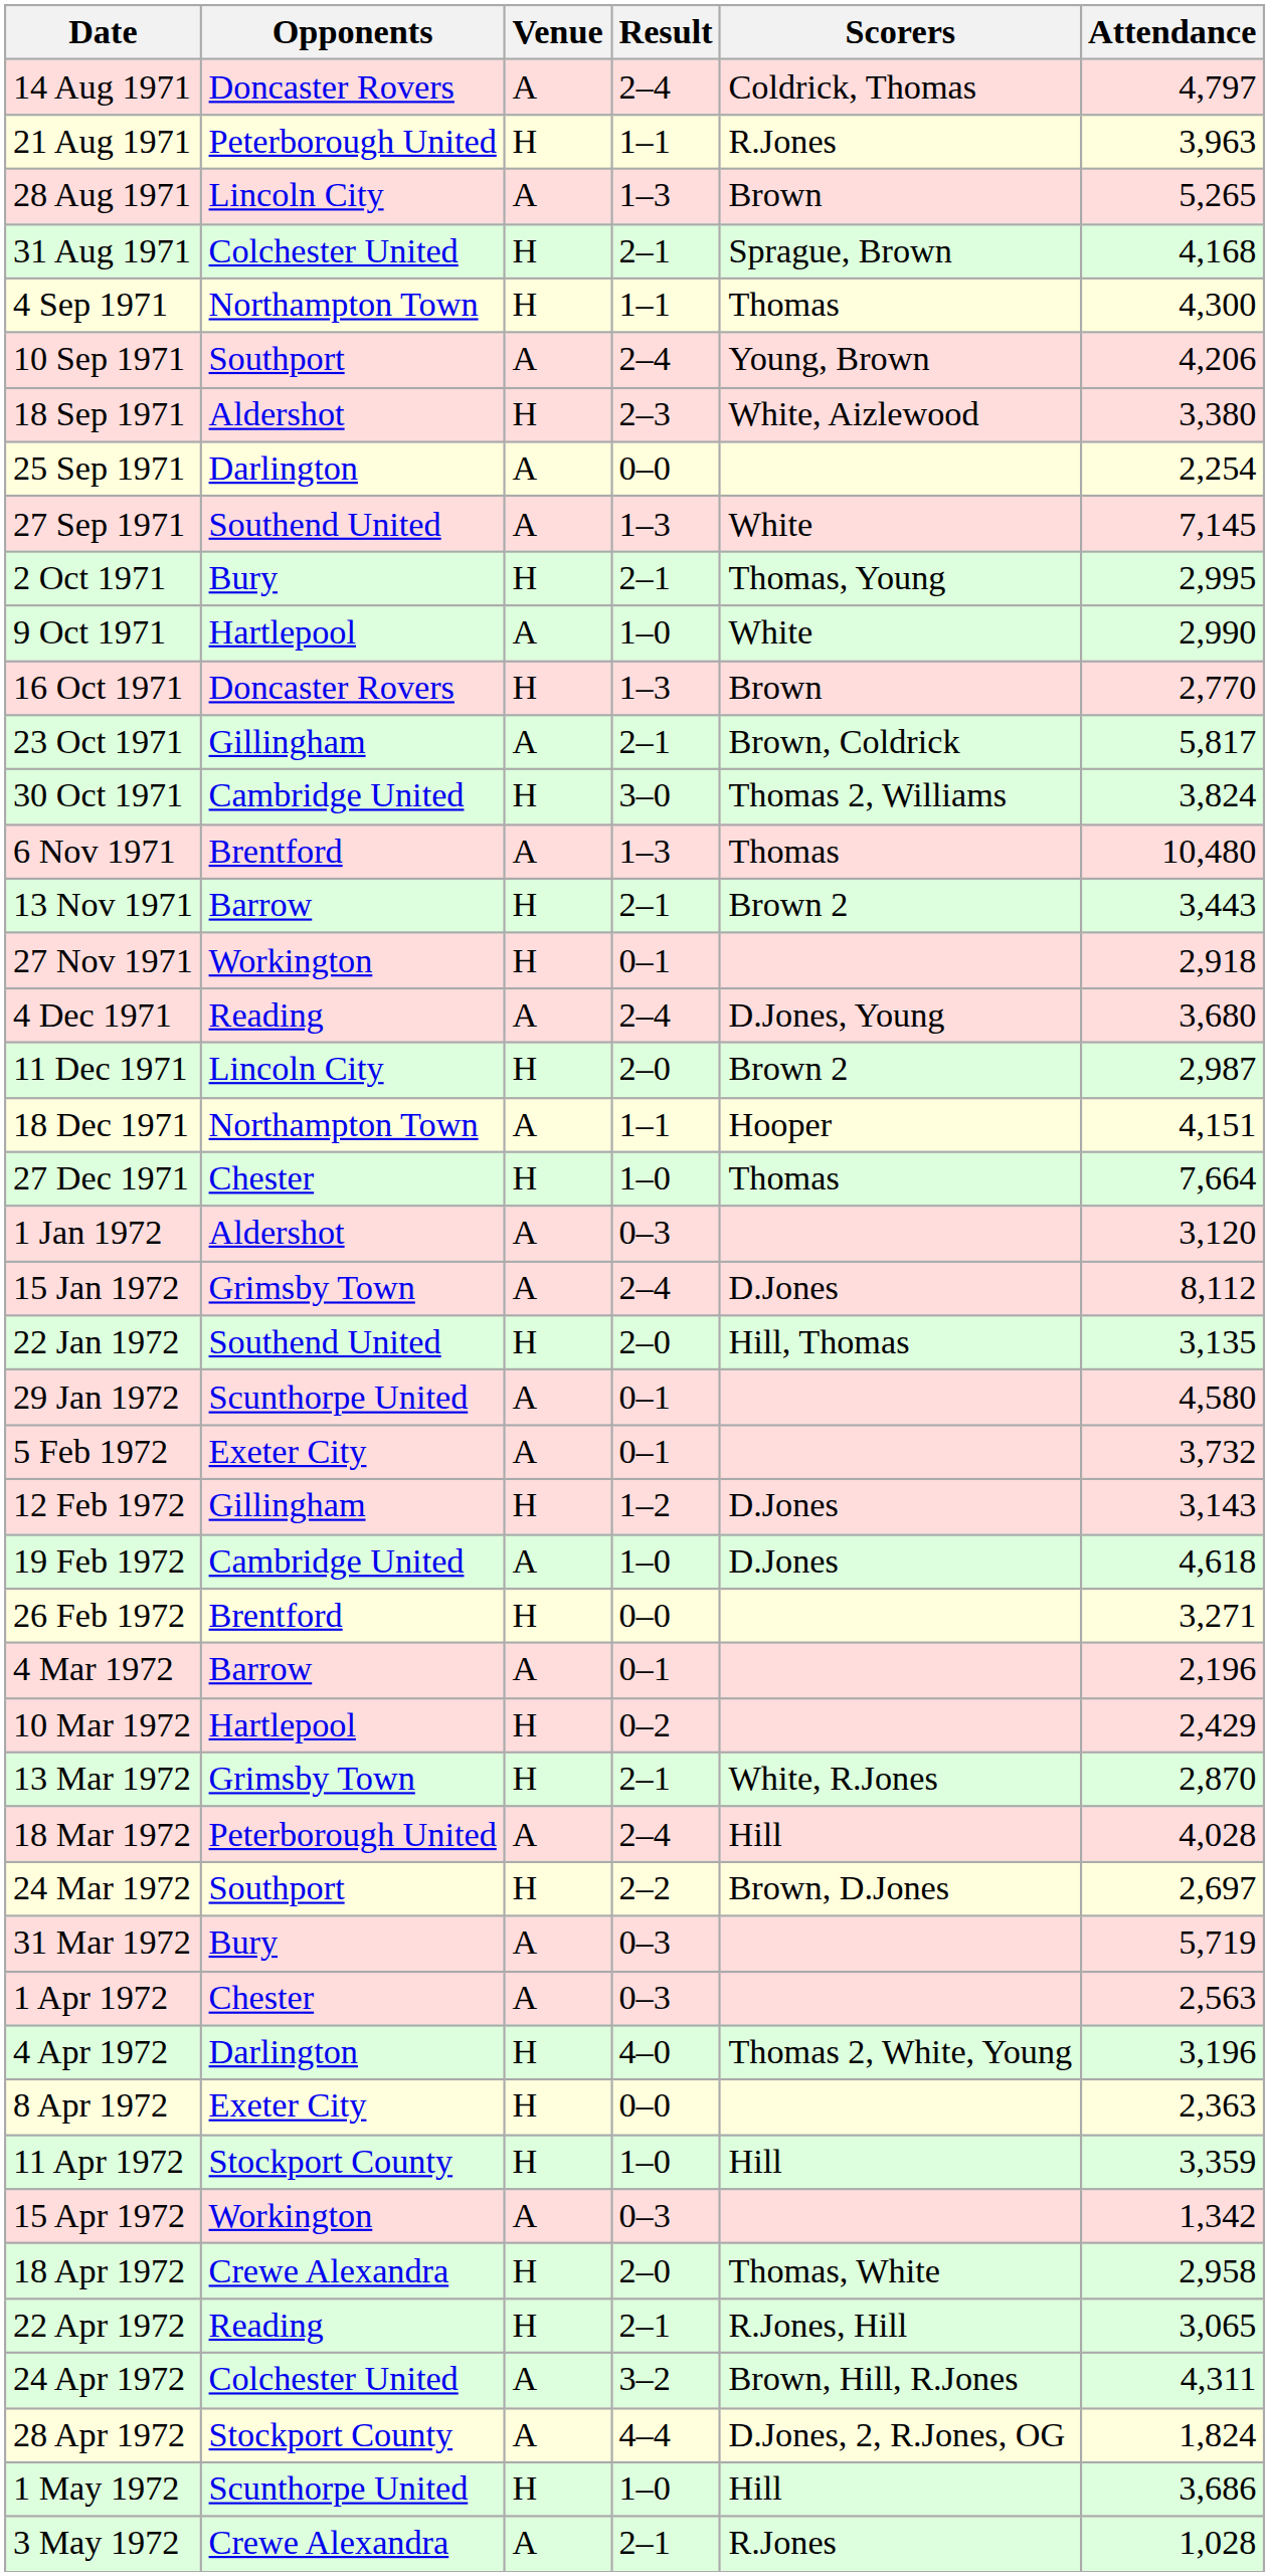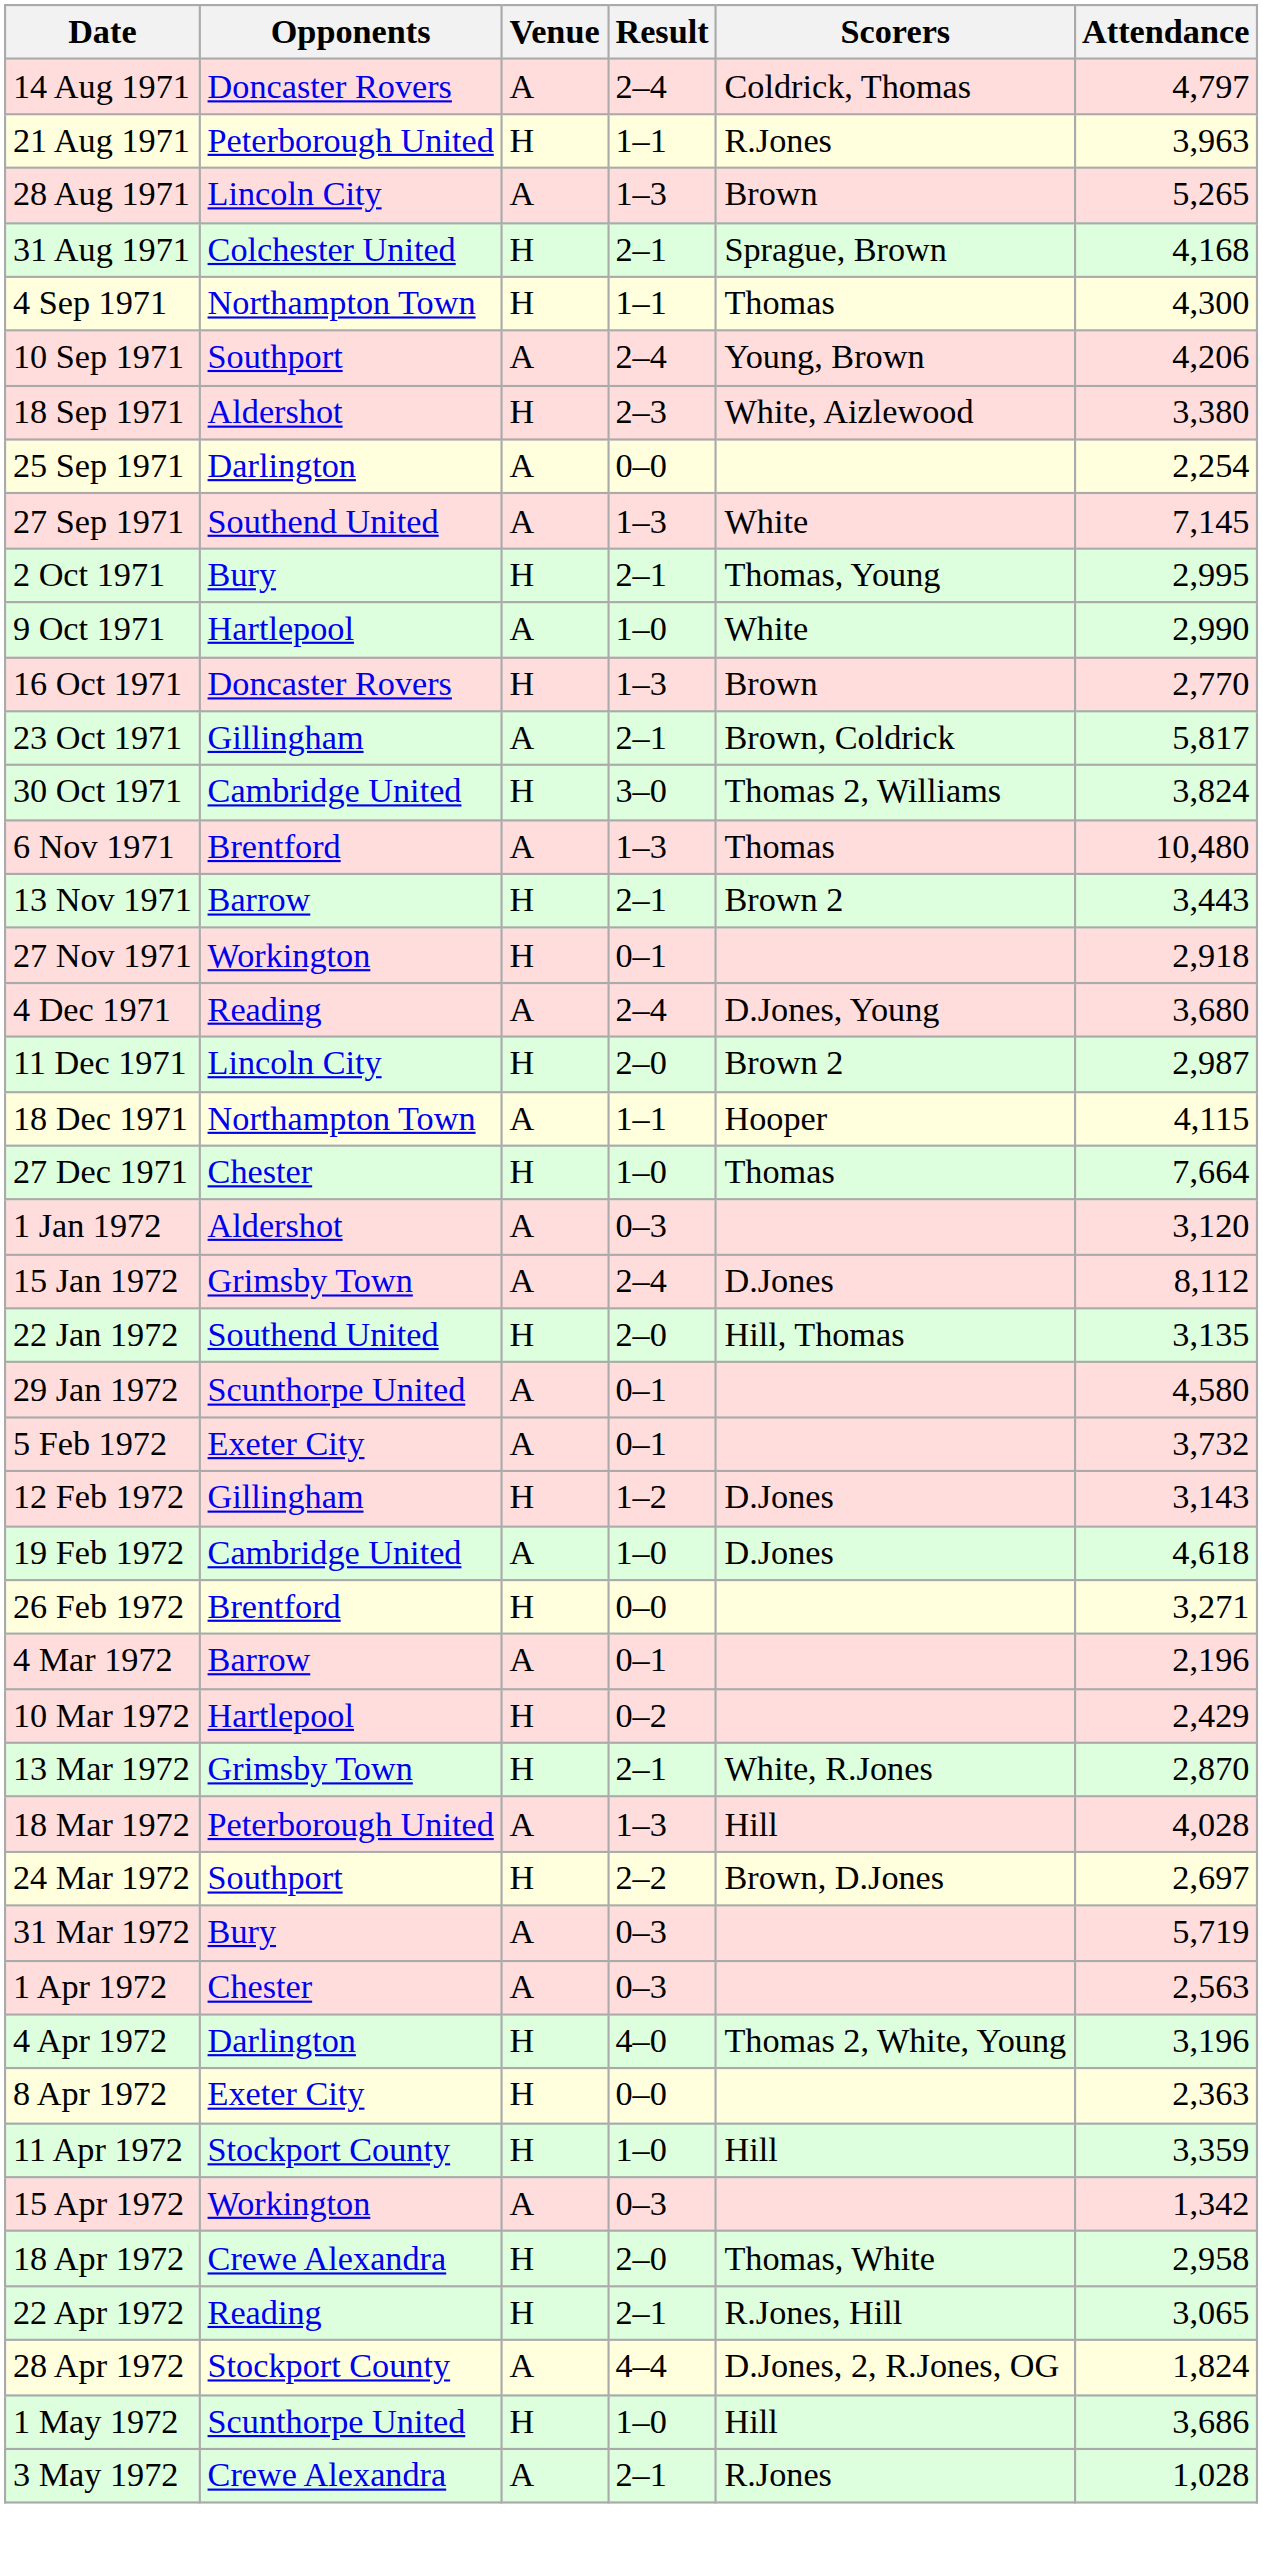 <table class="wikitable sortable">
 <tr>
 <th>Date</th>
 <th>Opponents</th>
 <th>Venue</th>
 <th>Result</th>
 <th>Scorers</th>
 <th>Attendance</th>
 </tr>
 <tr bgcolor="#ffdddd">
 <td>14 Aug 1971</td>
 <td><a href='#'>Doncaster Rovers</a></td>
 <td>A</td>
 <td>2–4</td>
 <td>Coldrick, Thomas</td>
 <td align="right">4,797</td>
 </tr>
 <tr bgcolor="#ffffdd">
 <td>21 Aug 1971</td>
 <td><a href='#'>Peterborough United</a></td>
 <td>H</td>
 <td>1–1</td>
 <td>R.Jones</td>
 <td align="right">3,963</td>
 </tr>
 <tr bgcolor="#ffdddd">
 <td>28 Aug 1971</td>
 <td><a href='#'>Lincoln City</a></td>
 <td>A</td>
 <td>1–3</td>
 <td>Brown</td>
 <td align="right">5,265</td>
 </tr>
 <tr bgcolor="#ddffdd">
 <td>31 Aug 1971</td>
 <td><a href='#'>Colchester United</a></td>
 <td>H</td>
 <td>2–1</td>
 <td>Sprague, Brown</td>
 <td align="right">4,168</td>
 </tr>
 <tr bgcolor="#ffffdd">
 <td>4 Sep 1971</td>
 <td><a href='#'>Northampton Town</a></td>
 <td>H</td>
 <td>1–1</td>
 <td>Thomas</td>
 <td align="right">4,300</td>
 </tr>
 <tr bgcolor="#ffdddd">
 <td>10 Sep 1971</td>
 <td><a href='#'>Southport</a></td>
 <td>A</td>
 <td>2–4</td>
 <td>Young, Brown</td>
 <td align="right">4,206</td>
 </tr>
 <tr bgcolor="#ffdddd">
 <td>18 Sep 1971</td>
 <td><a href='#'>Aldershot</a></td>
 <td>H</td>
 <td>2–3</td>
 <td>White, Aizlewood</td>
 <td align="right">3,380</td>
 </tr>
 <tr bgcolor="#ffffdd">
 <td>25 Sep 1971</td>
 <td><a href='#'>Darlington</a></td>
 <td>A</td>
 <td>0–0</td>
 <td></td>
 <td align="right">2,254</td>
 </tr>
 <tr bgcolor="#ffdddd">
 <td>27 Sep 1971</td>
 <td><a href='#'>Southend United</a></td>
 <td>A</td>
 <td>1–3</td>
 <td>White</td>
 <td align="right">7,145</td>
 </tr>
 <tr bgcolor="#ddffdd">
 <td>2 Oct 1971</td>
 <td><a href='#'>Bury</a></td>
 <td>H</td>
 <td>2–1</td>
 <td>Thomas, Young</td>
 <td align="right">2,995</td>
 </tr>
 <tr bgcolor="#ddffdd">
 <td>9 Oct 1971</td>
 <td><a href='#'>Hartlepool</a></td>
 <td>A</td>
 <td>1–0</td>
 <td>White</td>
 <td align="right">2,990</td>
 </tr>
 <tr bgcolor="#ffdddd">
 <td>16 Oct 1971</td>
 <td><a href='#'>Doncaster Rovers</a></td>
 <td>H</td>
 <td>1–3</td>
 <td>Brown</td>
 <td align="right">2,770</td>
 </tr>
 <tr bgcolor="#ddffdd">
 <td>23 Oct 1971</td>
 <td><a href='#'>Gillingham</a></td>
 <td>A</td>
 <td>2–1</td>
 <td>Brown, Coldrick</td>
 <td align="right">5,817</td>
 </tr>
 <tr bgcolor="#ddffdd">
 <td>30 Oct 1971</td>
 <td><a href='#'>Cambridge United</a></td>
 <td>H</td>
 <td>3–0</td>
 <td>Thomas 2, Williams</td>
 <td align="right">3,824</td>
 </tr>
 <tr bgcolor="#ffdddd">
 <td>6 Nov 1971</td>
 <td><a href='#'>Brentford</a></td>
 <td>A</td>
 <td>1–3</td>
 <td>Thomas</td>
 <td align="right">10,480</td>
 </tr>
 <tr bgcolor="#ddffdd">
 <td>13 Nov 1971</td>
 <td><a href='#'>Barrow</a></td>
 <td>H</td>
 <td>2–1</td>
 <td>Brown 2</td>
 <td align="right">3,443</td>
 </tr>
 <tr bgcolor="#ffdddd">
 <td>27 Nov 1971</td>
 <td><a href='#'>Workington</a></td>
 <td>H</td>
 <td>0–1</td>
 <td></td>
 <td align="right">2,918</td>
 </tr>
 <tr bgcolor="#ffdddd">
 <td>4 Dec 1971</td>
 <td><a href='#'>Reading</a></td>
 <td>A</td>
 <td>2–4</td>
 <td>D.Jones, Young</td>
 <td align="right">3,680</td>
 </tr>
 <tr bgcolor="#ddffdd">
 <td>11 Dec 1971</td>
 <td><a href='#'>Lincoln City</a></td>
 <td>H</td>
 <td>2–0</td>
 <td>Brown 2</td>
 <td align="right">2,987</td>
 </tr>
 <tr bgcolor="#ffffdd">
 <td>18 Dec 1971</td>
 <td><a href='#'>Northampton Town</a></td>
 <td>A</td>
 <td>1–1</td>
 <td>Hooper</td>
-<td align="right">4,151</td>
+<td align="right">4,115</td>
 </tr>
 <tr bgcolor="#ddffdd">
 <td>27 Dec 1971</td>
 <td><a href='#'>Chester</a></td>
 <td>H</td>
 <td>1–0</td>
 <td>Thomas</td>
 <td align="right">7,664</td>
 </tr>
 <tr bgcolor="#ffdddd">
 <td>1 Jan 1972</td>
 <td><a href='#'>Aldershot</a></td>
 <td>A</td>
 <td>0–3</td>
 <td></td>
 <td align="right">3,120</td>
 </tr>
 <tr bgcolor="#ffdddd">
 <td>15 Jan 1972</td>
 <td><a href='#'>Grimsby Town</a></td>
 <td>A</td>
 <td>2–4</td>
 <td>D.Jones</td>
 <td align="right">8,112</td>
 </tr>
 <tr bgcolor="#ddffdd">
 <td>22 Jan 1972</td>
 <td><a href='#'>Southend United</a></td>
 <td>H</td>
 <td>2–0</td>
 <td>Hill, Thomas</td>
 <td align="right">3,135</td>
 </tr>
 <tr bgcolor="#ffdddd">
 <td>29 Jan 1972</td>
 <td><a href='#'>Scunthorpe United</a></td>
 <td>A</td>
 <td>0–1</td>
 <td></td>
 <td align="right">4,580</td>
 </tr>
 <tr bgcolor="#ffdddd">
 <td>5 Feb 1972</td>
 <td><a href='#'>Exeter City</a></td>
 <td>A</td>
 <td>0–1</td>
 <td></td>
 <td align="right">3,732</td>
 </tr>
 <tr bgcolor="#ffdddd">
 <td>12 Feb 1972</td>
 <td><a href='#'>Gillingham</a></td>
 <td>H</td>
 <td>1–2</td>
 <td>D.Jones</td>
 <td align="right">3,143</td>
 </tr>
 <tr bgcolor="#ddffdd">
 <td>19 Feb 1972</td>
 <td><a href='#'>Cambridge United</a></td>
 <td>A</td>
 <td>1–0</td>
 <td>D.Jones</td>
 <td align="right">4,618</td>
 </tr>
 <tr bgcolor="#ffffdd">
 <td>26 Feb 1972</td>
 <td><a href='#'>Brentford</a></td>
 <td>H</td>
 <td>0–0</td>
 <td></td>
 <td align="right">3,271</td>
 </tr>
 <tr bgcolor="#ffdddd">
 <td>4 Mar 1972</td>
 <td><a href='#'>Barrow</a></td>
 <td>A</td>
 <td>0–1</td>
 <td></td>
 <td align="right">2,196</td>
 </tr>
 <tr bgcolor="#ffdddd">
 <td>10 Mar 1972</td>
 <td><a href='#'>Hartlepool</a></td>
 <td>H</td>
 <td>0–2</td>
 <td></td>
 <td align="right">2,429</td>
 </tr>
 <tr bgcolor="#ddffdd">
 <td>13 Mar 1972</td>
 <td><a href='#'>Grimsby Town</a></td>
 <td>H</td>
 <td>2–1</td>
 <td>White, R.Jones</td>
 <td align="right">2,870</td>
 </tr>
 <tr bgcolor="#ffdddd">
 <td>18 Mar 1972</td>
 <td><a href='#'>Peterborough United</a></td>
 <td>A</td>
-<td>2–4</td>
+<td>1–3</td>
 <td>Hill</td>
 <td align="right">4,028</td>
 </tr>
 <tr bgcolor="#ffffdd">
 <td>24 Mar 1972</td>
 <td><a href='#'>Southport</a></td>
 <td>H</td>
 <td>2–2</td>
 <td>Brown, D.Jones</td>
 <td align="right">2,697</td>
 </tr>
 <tr bgcolor="#ffdddd">
 <td>31 Mar 1972</td>
 <td><a href='#'>Bury</a></td>
 <td>A</td>
 <td>0–3</td>
 <td></td>
 <td align="right">5,719</td>
 </tr>
 <tr bgcolor="#ffdddd">
 <td>1 Apr 1972</td>
 <td><a href='#'>Chester</a></td>
 <td>A</td>
 <td>0–3</td>
 <td></td>
 <td align="right">2,563</td>
 </tr>
 <tr bgcolor="#ddffdd">
 <td>4 Apr 1972</td>
 <td><a href='#'>Darlington</a></td>
 <td>H</td>
 <td>4–0</td>
 <td>Thomas 2, White, Young</td>
 <td align="right">3,196</td>
 </tr>
 <tr bgcolor="#ffffdd">
 <td>8 Apr 1972</td>
 <td><a href='#'>Exeter City</a></td>
 <td>H</td>
 <td>0–0</td>
 <td></td>
 <td align="right">2,363</td>
 </tr>
 <tr bgcolor="#ddffdd">
 <td>11 Apr 1972</td>
 <td><a href='#'>Stockport County</a></td>
 <td>H</td>
 <td>1–0</td>
 <td>Hill</td>
 <td align="right">3,359</td>
 </tr>
 <tr bgcolor="#ffdddd">
 <td>15 Apr 1972</td>
 <td><a href='#'>Workington</a></td>
 <td>A</td>
 <td>0–3</td>
 <td></td>
 <td align="right">1,342</td>
 </tr>
 <tr bgcolor="#ddffdd">
 <td>18 Apr 1972</td>
 <td><a href='#'>Crewe Alexandra</a></td>
 <td>H</td>
 <td>2–0</td>
 <td>Thomas, White</td>
 <td align="right">2,958</td>
 </tr>
 <tr bgcolor="#ddffdd">
 <td>22 Apr 1972</td>
 <td><a href='#'>Reading</a></td>
 <td>H</td>
 <td>2–1</td>
 <td>R.Jones, Hill</td>
 <td align="right">3,065</td>
 </tr>
-<tr bgcolor="#ddffdd">
-<td>24 Apr 1972</td>
-<td><a href='#'>Colchester United</a></td>
-<td>A</td>
-<td>3–2</td>
-<td>Brown, Hill, R.Jones</td>
-<td align="right">4,311</td>
-</tr>
 <tr bgcolor="#ffffdd">
 <td>28 Apr 1972</td>
 <td><a href='#'>Stockport County</a></td>
 <td>A</td>
 <td>4–4</td>
 <td>D.Jones, 2, R.Jones, OG</td>
 <td align="right">1,824</td>
 </tr>
 <tr bgcolor="#ddffdd">
 <td>1 May 1972</td>
 <td><a href='#'>Scunthorpe United</a></td>
 <td>H</td>
 <td>1–0</td>
 <td>Hill</td>
 <td align="right">3,686</td>
 </tr>
 <tr bgcolor="#ddffdd">
 <td>3 May 1972</td>
 <td><a href='#'>Crewe Alexandra</a></td>
 <td>A</td>
 <td>2–1</td>
 <td>R.Jones</td>
 <td align="right">1,028</td>
 </tr>
 </table>
